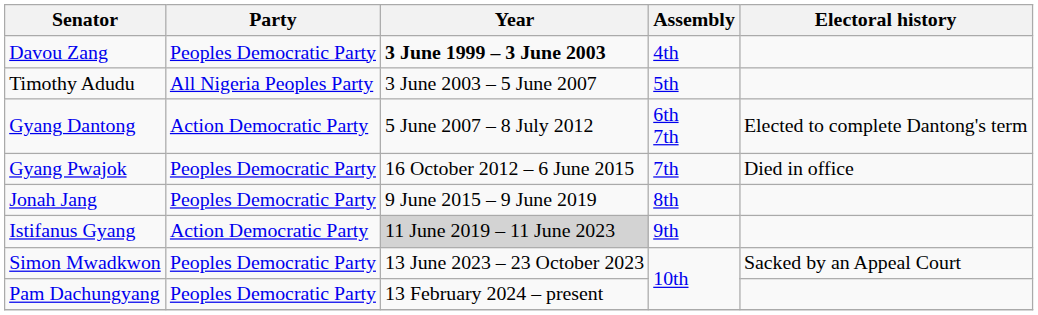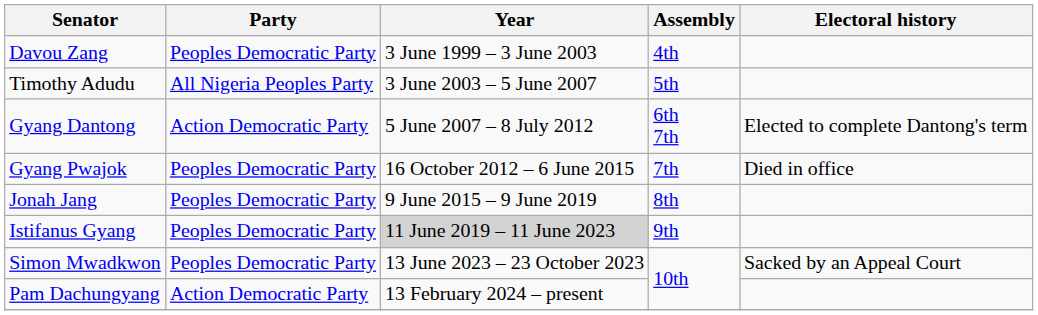 <table class="wikitable">
 <tr>
 <th>Senator</th>
 <th>Party</th>
 <th>Year</th>
 <th>Assembly</th>
 <th>Electoral history</th>
 </tr>
 <tr>
 <td><a href='#'>Davou Zang</a></td>
 <td><a href='#'>Peoples Democratic Party</a></td>
-<td><strong>3 June 1999 – 3 June 2003</strong></td>
+<td>3 June 1999 – 3 June 2003</td>
 <td><a href='#'>4th</a></td>
 <td></td>
 </tr>
 <tr>
 <td>Timothy Adudu</td>
 <td><a href='#'>All Nigeria Peoples Party</a></td>
 <td>3 June 2003 – 5 June 2007</td>
 <td><a href='#'>5th</a></td>
 <td></td>
 </tr>
 <tr>
 <td><a href='#'>Gyang Dantong</a></td>
 <td><a href='#'>Action Democratic Party</a></td>
 <td>5 June 2007 – 8 July 2012</td>
 <td><a href='#'>6th</a><br><a href='#'>7th</a></td>
 <td>Elected to complete Dantong's term</td>
 </tr>
 <tr>
 <td><a href='#'>Gyang Pwajok</a></td>
 <td><a href='#'>Peoples Democratic Party</a></td>
 <td>16 October 2012 – 6 June 2015</td>
 <td><a href='#'>7th</a></td>
 <td>Died in office</td>
 </tr>
 <tr>
 <td><a href='#'>Jonah Jang</a></td>
 <td><a href='#'>Peoples Democratic Party</a></td>
 <td>9 June 2015 – 9 June 2019</td>
 <td><a href='#'>8th</a></td>
 <td></td>
 </tr>
 <tr>
 <td><a href='#'>Istifanus Gyang</a></td>
-<td><a href='#'>Action Democratic Party</a></td>
+<td><a href='#'>Peoples Democratic Party</a></td>
 <td style="background: lightgrey;">11 June 2019 – 11 June 2023</td>
 <td><a href='#'>9th</a></td>
 <td></td>
 </tr>
 <tr>
 <td><a href='#'>Simon Mwadkwon</a></td>
 <td><a href='#'>Peoples Democratic Party</a></td>
 <td>13 June 2023 – 23 October 2023</td>
 <td rowspan="2"><a href='#'>10th</a></td>
 <td>Sacked by an Appeal Court</td>
 </tr>
 <tr>
 <td><a href='#'>Pam Dachungyang</a></td>
-<td><a href='#'>Peoples Democratic Party</a></td>
+<td><a href='#'>Action Democratic Party</a></td>
 <td>13 February 2024 – present</td>
 <td></td>
 </tr>
 <tr>
 </tr>
 </table>
